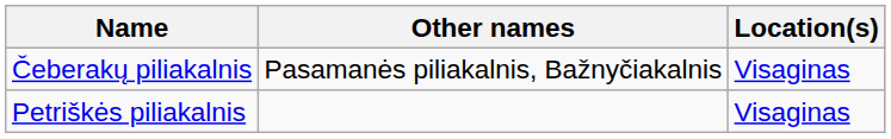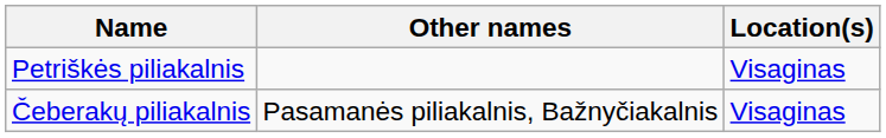 <table class="wikitable" style="font-size: 95%;">
 <tr>
 <th>Name</th>
 <th>Other names</th>
 <th>Location(s)</th>
 </tr>
 <tr>
+<td><a href='#'>Petriškės piliakalnis</a></td>
+<td></td>
+<td><a href='#'>Visaginas</a></td>
+</tr>
+<tr>
 <td><a href='#'>Čeberakų piliakalnis</a></td>
 <td>Pasamanės piliakalnis, Bažnyčiakalnis</td>
 <td><a href='#'>Visaginas</a></td>
 </tr>
-<tr>
-<td><a href='#'>Petriškės piliakalnis</a></td>
-<td></td>
-<td><a href='#'>Visaginas</a></td>
-</tr>
 </table>
